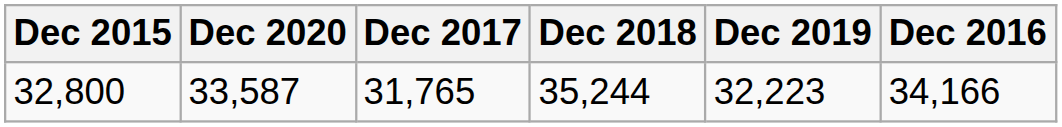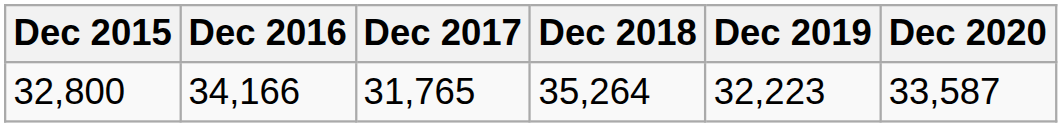 <table class="wikitable">
 <tr>
 <th>Dec 2015</th>
-<th>Dec 2020</th>
+<th>Dec 2016</th>
 <th>Dec 2017</th>
 <th>Dec 2018</th>
 <th>Dec 2019</th>
-<th>Dec 2016</th>
+<th>Dec 2020</th>
 </tr>
 <tr>
 <td>32,800</td>
+<td>34,166</td>
+<td>31,765</td>
+<td>35,264</td>
+<td>32,223</td>
 <td>33,587</td>
-<td>31,765</td>
-<td>35,244</td>
-<td>32,223</td>
-<td>34,166</td>
 </tr>
 </table>
